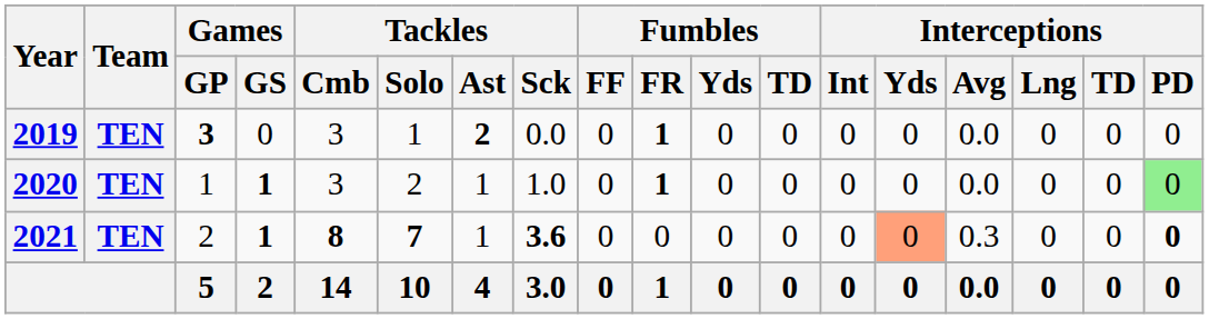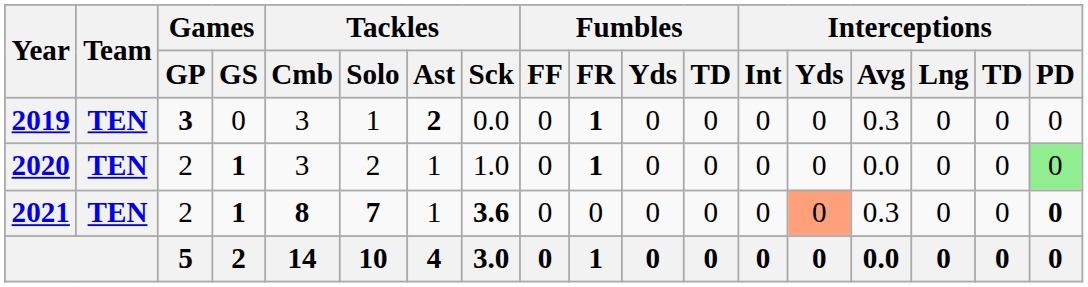 <table class="wikitable" style="text-align:center;">
 <tr>
 <th rowspan="2">Year</th>
 <th rowspan="2">Team</th>
 <th colspan="2">Games</th>
 <th colspan="4">Tackles</th>
 <th colspan="4">Fumbles</th>
 <th colspan="6">Interceptions</th>
 </tr>
 <tr>
 <th>GP</th>
 <th>GS</th>
 <th>Cmb</th>
 <th>Solo</th>
 <th>Ast</th>
 <th>Sck</th>
 <th>FF</th>
 <th>FR</th>
 <th>Yds</th>
 <th>TD</th>
 <th>Int</th>
 <th>Yds</th>
 <th>Avg</th>
 <th>Lng</th>
 <th>TD</th>
 <th>PD</th>
 </tr>
 <tr>
 <th><a href='#'>2019</a></th>
 <th><a href='#'>TEN</a></th>
 <td><strong>3</strong></td>
 <td>0</td>
 <td>3</td>
 <td>1</td>
 <td><strong>2</strong></td>
 <td>0.0</td>
 <td>0</td>
 <td><strong>1</strong></td>
 <td>0</td>
 <td>0</td>
 <td>0</td>
 <td>0</td>
-<td>0.0</td>
+<td>0.3</td>
 <td>0</td>
 <td>0</td>
 <td>0</td>
 </tr>
 <tr>
 <th><a href='#'>2020</a></th>
 <th><a href='#'>TEN</a></th>
-<td>1</td>
+<td>2</td>
 <td><strong>1</strong></td>
 <td>3</td>
 <td>2</td>
 <td>1</td>
 <td>1.0</td>
 <td>0</td>
 <td><strong>1</strong></td>
 <td>0</td>
 <td>0</td>
 <td>0</td>
 <td>0</td>
 <td>0.0</td>
 <td>0</td>
 <td>0</td>
 <td style="background: lightgreen;">0</td>
 </tr>
 <tr>
 <th><a href='#'>2021</a></th>
 <th><a href='#'>TEN</a></th>
 <td>2</td>
 <td><strong>1</strong></td>
 <td><strong>8</strong></td>
 <td><strong>7</strong></td>
 <td>1</td>
 <td><strong>3.6</strong></td>
 <td>0</td>
 <td>0</td>
 <td>0</td>
 <td>0</td>
 <td>0</td>
 <td style="background: lightsalmon;">0</td>
 <td>0.3</td>
 <td>0</td>
 <td>0</td>
 <td><strong>0</strong></td>
 </tr>
 <tr>
 <th colspan="2"></th>
 <th>5</th>
 <th>2</th>
 <th>14</th>
 <th>10</th>
 <th>4</th>
 <th>3.0</th>
 <th>0</th>
 <th>1</th>
 <th>0</th>
 <th>0</th>
 <th>0</th>
 <th>0</th>
 <th>0.0</th>
 <th>0</th>
 <th>0</th>
 <th>0</th>
 </tr>
 </table>
